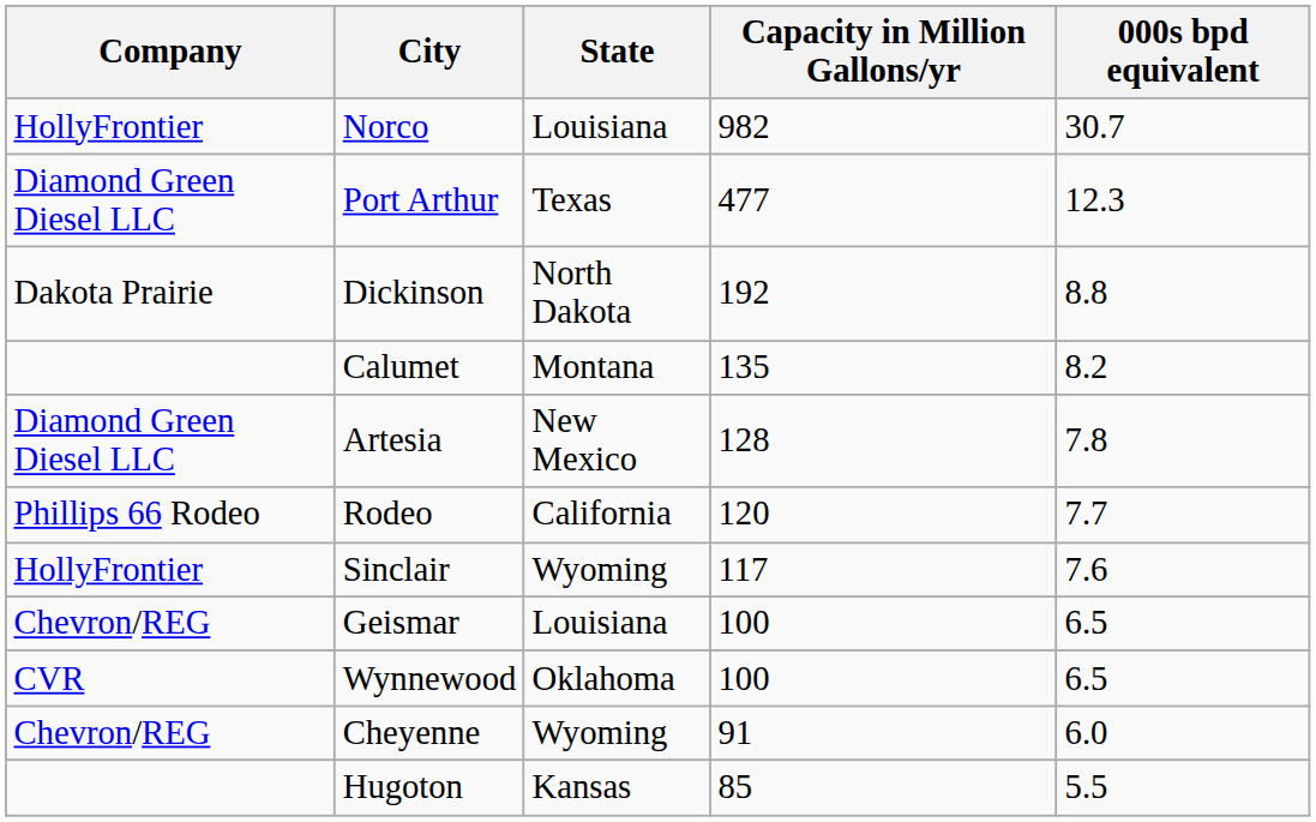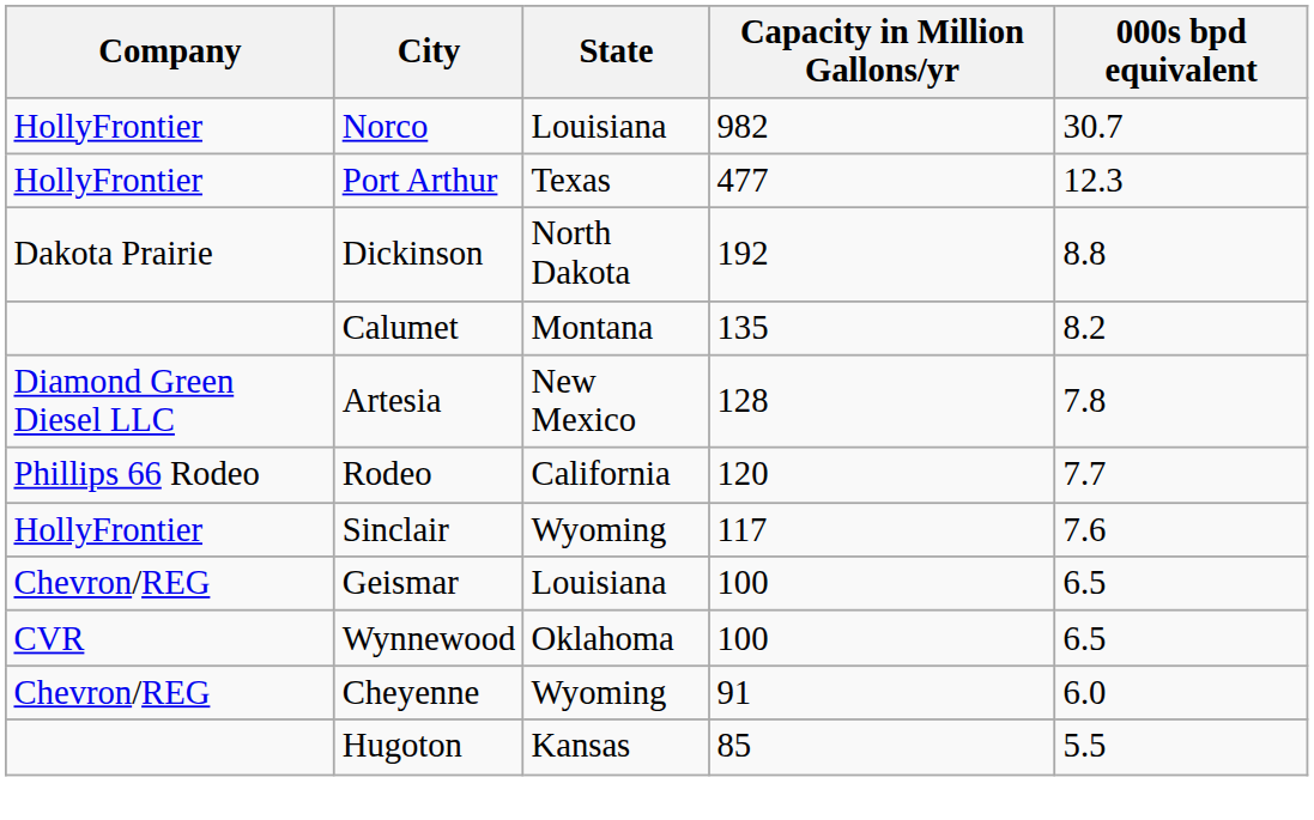 <table class="wikitable">
 <tr>
 <th>Company</th>
 <th>City</th>
 <th>State</th>
 <th>Capacity in Million Gallons/yr</th>
 <th>000s bpd equivalent</th>
 </tr>
 <tr>
 <td><a href='#'>HollyFrontier</a></td>
 <td><a href='#'>Norco</a></td>
 <td>Louisiana</td>
 <td>982</td>
 <td>30.7</td>
 </tr>
 <tr>
-<td><a href='#'>Diamond Green Diesel LLC</a></td>
+<td><a href='#'>HollyFrontier</a></td>
 <td><a href='#'>Port Arthur</a></td>
 <td>Texas</td>
 <td>477</td>
 <td>12.3</td>
 </tr>
 <tr>
 <td>Dakota Prairie</td>
 <td>Dickinson</td>
 <td>North Dakota</td>
 <td>192</td>
 <td>8.8</td>
 </tr>
 <tr>
 <td></td>
 <td>Calumet</td>
 <td>Montana</td>
 <td>135</td>
 <td>8.2</td>
 </tr>
 <tr>
 <td><a href='#'>Diamond Green Diesel LLC</a></td>
 <td>Artesia</td>
 <td>New Mexico</td>
 <td>128</td>
 <td>7.8</td>
 </tr>
 <tr>
 <td><a href='#'>Phillips 66</a> Rodeo</td>
 <td>Rodeo</td>
 <td>California</td>
 <td>120</td>
 <td>7.7</td>
 </tr>
 <tr>
 <td><a href='#'>HollyFrontier</a></td>
 <td>Sinclair</td>
 <td>Wyoming</td>
 <td>117</td>
 <td>7.6</td>
 </tr>
 <tr>
 <td><a href='#'>Chevron</a>/<a href='#'>REG</a></td>
 <td>Geismar</td>
 <td>Louisiana</td>
 <td>100</td>
 <td>6.5</td>
 </tr>
 <tr>
 <td><a href='#'>CVR</a></td>
 <td>Wynnewood</td>
 <td>Oklahoma</td>
 <td>100</td>
 <td>6.5</td>
 </tr>
 <tr>
 <td><a href='#'>Chevron</a>/<a href='#'>REG</a></td>
 <td>Cheyenne</td>
 <td>Wyoming</td>
 <td>91</td>
 <td>6.0</td>
 </tr>
 <tr>
 <td></td>
 <td>Hugoton</td>
 <td>Kansas</td>
 <td>85</td>
 <td>5.5</td>
 </tr>
 </table>
